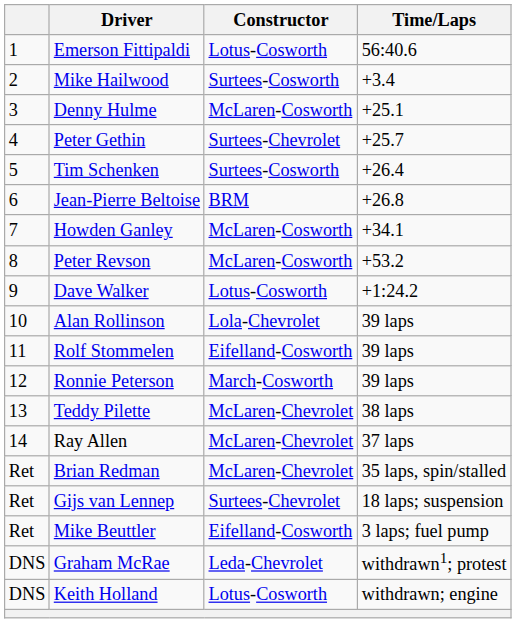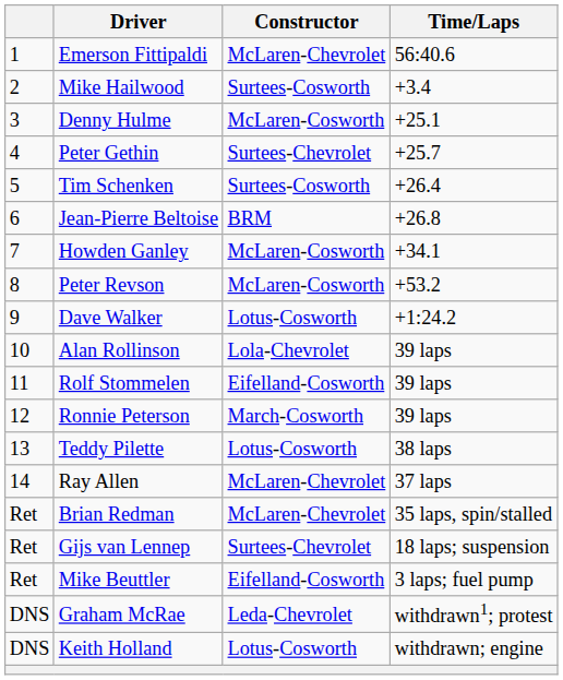 <table class="wikitable" style="font-size: 95%;">
 <tr>
 <th></th>
 <th>Driver</th>
 <th>Constructor</th>
 <th>Time/Laps</th>
 </tr>
 <tr>
 <td>1</td>
 <td> <a href='#'>Emerson Fittipaldi</a></td>
-<td><a href='#'>Lotus</a>-<a href='#'>Cosworth</a></td>
+<td><a href='#'>McLaren</a>-<a href='#'>Chevrolet</a></td>
 <td>56:40.6</td>
 </tr>
 <tr>
 <td>2</td>
 <td> <a href='#'>Mike Hailwood</a></td>
 <td><a href='#'>Surtees</a>-<a href='#'>Cosworth</a></td>
 <td>+3.4</td>
 </tr>
 <tr>
 <td>3</td>
 <td> <a href='#'>Denny Hulme</a></td>
 <td><a href='#'>McLaren</a>-<a href='#'>Cosworth</a></td>
 <td>+25.1</td>
 </tr>
 <tr>
 <td>4</td>
 <td> <a href='#'>Peter Gethin</a></td>
 <td><a href='#'>Surtees</a>-<a href='#'>Chevrolet</a></td>
 <td>+25.7</td>
 </tr>
 <tr>
 <td>5</td>
 <td> <a href='#'>Tim Schenken</a></td>
 <td><a href='#'>Surtees</a>-<a href='#'>Cosworth</a></td>
 <td>+26.4</td>
 </tr>
 <tr>
 <td>6</td>
 <td> <a href='#'>Jean-Pierre Beltoise</a></td>
 <td><a href='#'>BRM</a></td>
 <td>+26.8</td>
 </tr>
 <tr>
 <td>7</td>
 <td> <a href='#'>Howden Ganley</a></td>
 <td><a href='#'>McLaren</a>-<a href='#'>Cosworth</a></td>
 <td>+34.1</td>
 </tr>
 <tr>
 <td>8</td>
 <td> <a href='#'>Peter Revson</a></td>
 <td><a href='#'>McLaren</a>-<a href='#'>Cosworth</a></td>
 <td>+53.2</td>
 </tr>
 <tr>
 <td>9</td>
 <td> <a href='#'>Dave Walker</a></td>
 <td><a href='#'>Lotus</a>-<a href='#'>Cosworth</a></td>
 <td>+1:24.2</td>
 </tr>
 <tr>
 <td>10</td>
 <td> <a href='#'>Alan Rollinson</a></td>
 <td><a href='#'>Lola</a>-<a href='#'>Chevrolet</a></td>
 <td>39 laps</td>
 </tr>
 <tr>
 <td>11</td>
 <td> <a href='#'>Rolf Stommelen</a></td>
 <td><a href='#'>Eifelland</a>-<a href='#'>Cosworth</a></td>
 <td>39 laps</td>
 </tr>
 <tr>
 <td>12</td>
 <td> <a href='#'>Ronnie Peterson</a></td>
 <td><a href='#'>March</a>-<a href='#'>Cosworth</a></td>
 <td>39 laps</td>
 </tr>
 <tr>
 <td>13</td>
 <td> <a href='#'>Teddy Pilette</a></td>
-<td><a href='#'>McLaren</a>-<a href='#'>Chevrolet</a></td>
+<td><a href='#'>Lotus</a>-<a href='#'>Cosworth</a></td>
 <td>38 laps</td>
 </tr>
 <tr>
 <td>14</td>
 <td> Ray Allen</td>
 <td><a href='#'>McLaren</a>-<a href='#'>Chevrolet</a></td>
 <td>37 laps</td>
 </tr>
 <tr>
 <td>Ret</td>
 <td> <a href='#'>Brian Redman</a></td>
 <td><a href='#'>McLaren</a>-<a href='#'>Chevrolet</a></td>
 <td>35 laps, spin/stalled</td>
 </tr>
 <tr>
 <td>Ret</td>
 <td> <a href='#'>Gijs van Lennep</a></td>
 <td><a href='#'>Surtees</a>-<a href='#'>Chevrolet</a></td>
 <td>18 laps; suspension</td>
 </tr>
 <tr>
 <td>Ret</td>
 <td> <a href='#'>Mike Beuttler</a></td>
 <td><a href='#'>Eifelland</a>-<a href='#'>Cosworth</a></td>
 <td>3 laps; fuel pump</td>
 </tr>
 <tr>
 <td>DNS</td>
 <td> <a href='#'>Graham McRae</a></td>
 <td><a href='#'>Leda</a>-<a href='#'>Chevrolet</a></td>
 <td>withdrawn<sup>1</sup>; protest</td>
 </tr>
 <tr>
 <td>DNS</td>
 <td> <a href='#'>Keith Holland</a></td>
 <td><a href='#'>Lotus</a>-<a href='#'>Cosworth</a></td>
 <td>withdrawn; engine</td>
 </tr>
 <tr>
 <th colspan="4"></th>
 </tr>
 </table>
